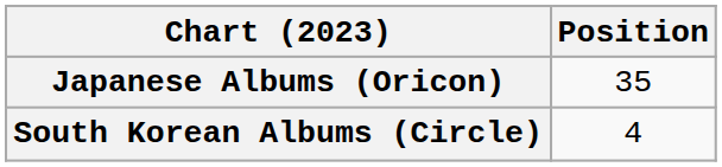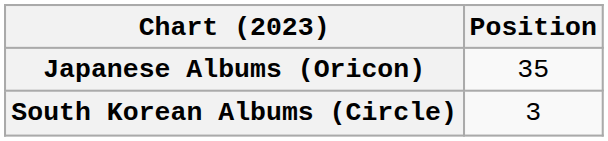 <table class="wikitable sortable plainrowheaders" style="text-align:center">
 <tr>
 <th scope="col">Chart (2023)</th>
 <th scope="col">Position</th>
 </tr>
 <tr>
 <th scope="row">Japanese Albums (Oricon)</th>
 <td>35</td>
 </tr>
 <tr>
 <th scope="row">South Korean Albums (Circle)</th>
-<td>4</td>
+<td>3</td>
 </tr>
 </table>
